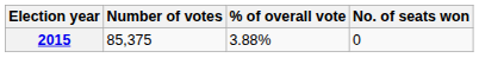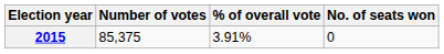 <table class="wikitable">
 <tr>
 <th>Election year</th>
 <th>Number of votes</th>
 <th>% of overall vote</th>
 <th>No. of seats won</th>
 </tr>
 <tr>
 <th><a href='#'>2015</a></th>
 <td>85,375</td>
-<td>3.88%</td>
+<td>3.91%</td>
 <td>0</td>
 </tr>
 </table>
